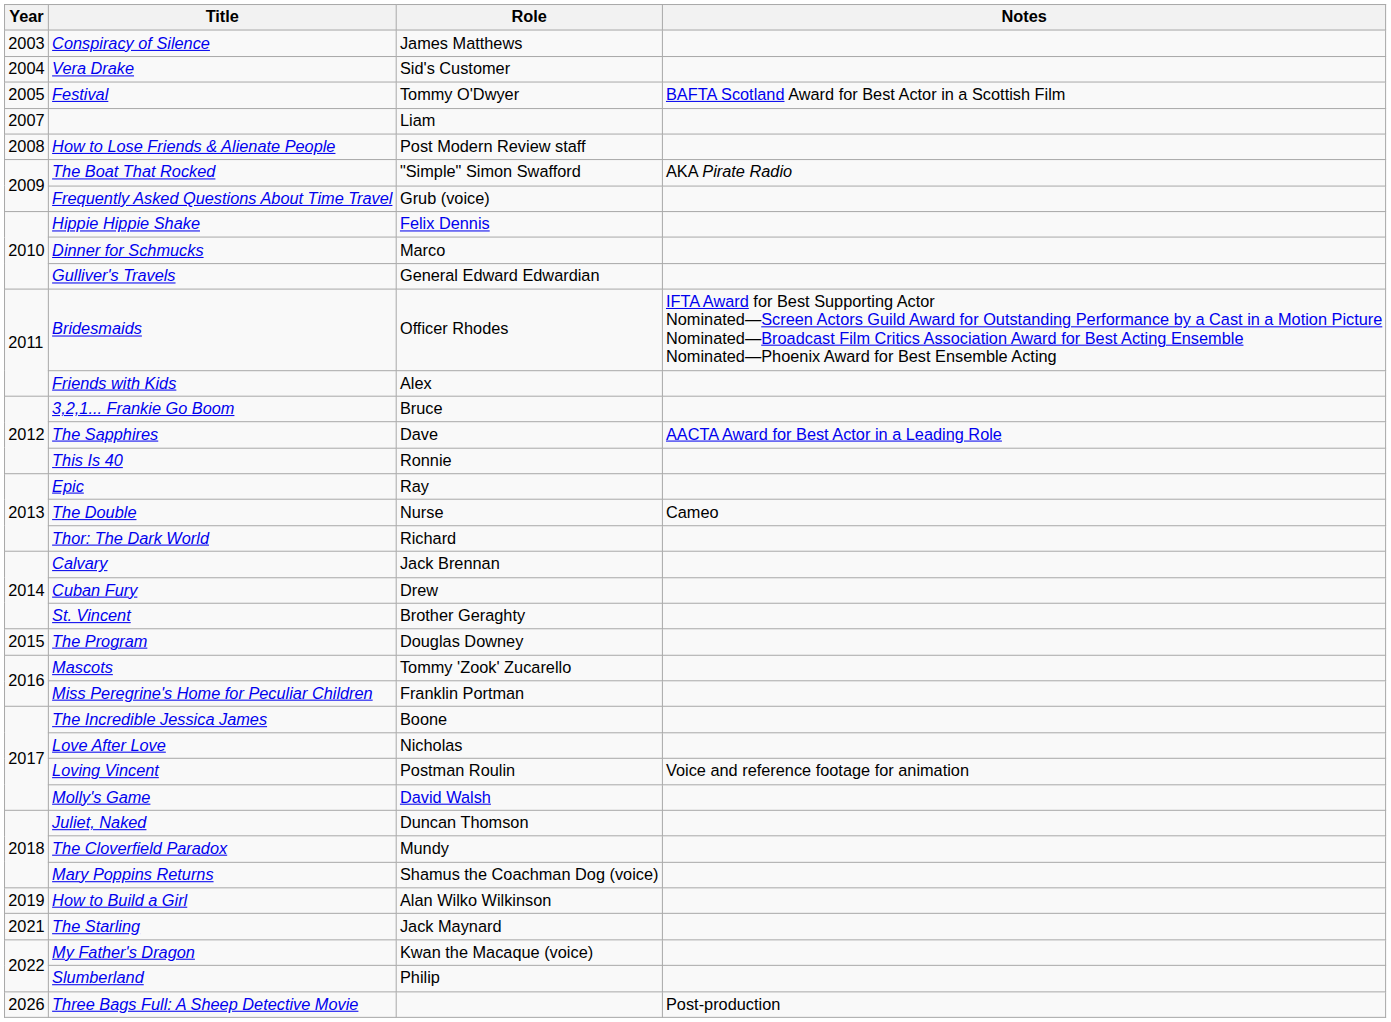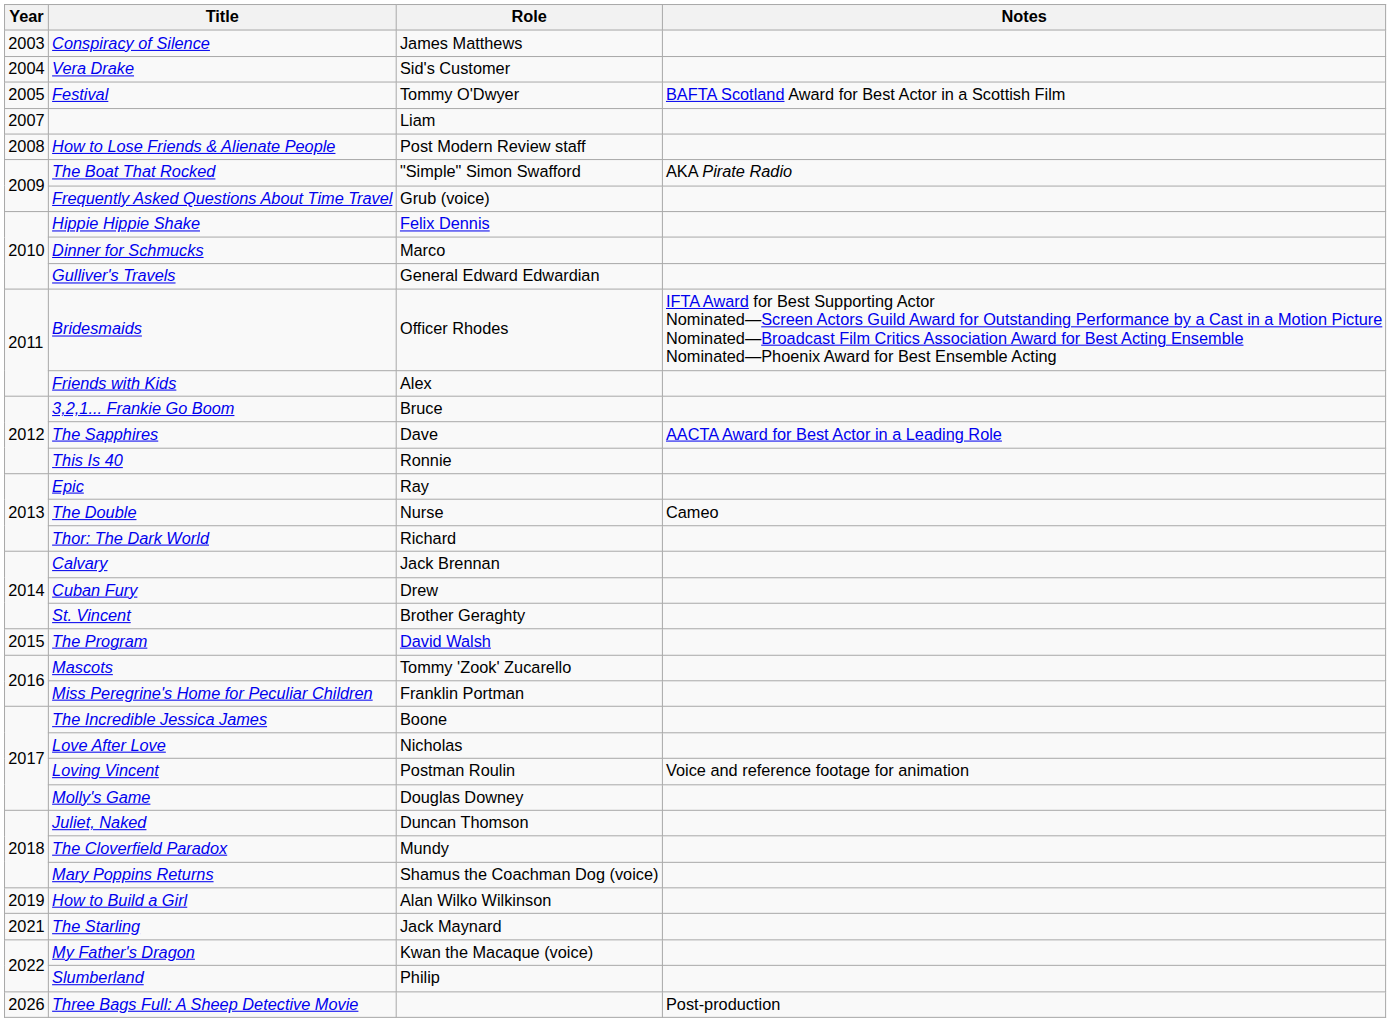 <table class="wikitable sortable">
 <tr>
 <th>Year</th>
 <th>Title</th>
 <th>Role</th>
 <th class="unsortable">Notes</th>
 </tr>
 <tr>
 <td>2003</td>
 <td><em><a href='#'>Conspiracy of Silence</a></em></td>
 <td>James Matthews</td>
 <td></td>
 </tr>
 <tr>
 <td>2004</td>
 <td><em><a href='#'>Vera Drake</a></em></td>
 <td>Sid's Customer</td>
 <td></td>
 </tr>
 <tr>
 <td>2005</td>
 <td><em><a href='#'>Festival</a></em></td>
 <td>Tommy O'Dwyer</td>
 <td><a href='#'>BAFTA Scotland</a> Award for Best Actor in a Scottish Film</td>
 </tr>
 <tr>
 <td>2007</td>
 <td><em></em></td>
 <td>Liam</td>
 <td></td>
 </tr>
 <tr>
 <td>2008</td>
 <td><em><a href='#'>How to Lose Friends & Alienate People</a></em></td>
 <td>Post Modern Review staff</td>
 <td></td>
 </tr>
 <tr>
 <td rowspan=2>2009</td>
 <td><em><a href='#'>The Boat That Rocked</a></em></td>
 <td>"Simple" Simon Swafford</td>
 <td>AKA <em>Pirate Radio</em></td>
 </tr>
 <tr>
 <td><em><a href='#'>Frequently Asked Questions About Time Travel</a></em></td>
 <td>Grub (voice)</td>
 <td></td>
 </tr>
 <tr>
 <td rowspan=3>2010</td>
 <td><em><a href='#'>Hippie Hippie Shake</a></em></td>
 <td><a href='#'>Felix Dennis</a></td>
 <td></td>
 </tr>
 <tr>
 <td><em><a href='#'>Dinner for Schmucks</a></em></td>
 <td>Marco</td>
 <td></td>
 </tr>
 <tr>
 <td><em><a href='#'>Gulliver's Travels</a></em></td>
 <td>General Edward Edwardian</td>
 <td></td>
 </tr>
 <tr>
 <td rowspan=2>2011</td>
 <td><em><a href='#'>Bridesmaids</a></em></td>
 <td>Officer Rhodes</td>
 <td><a href='#'>IFTA Award</a> for Best Supporting Actor<br>Nominated—<a href='#'>Screen Actors Guild Award for Outstanding Performance by a Cast in a Motion Picture</a><br>Nominated—<a href='#'>Broadcast Film Critics Association Award for Best Acting Ensemble</a><br>Nominated—Phoenix Award for Best Ensemble Acting</td>
 </tr>
 <tr>
 <td><em><a href='#'>Friends with Kids</a></em></td>
 <td>Alex</td>
 <td></td>
 </tr>
 <tr>
 <td rowspan=3>2012</td>
 <td><em><a href='#'>3,2,1... Frankie Go Boom</a></em></td>
 <td>Bruce</td>
 <td></td>
 </tr>
 <tr>
 <td><em><a href='#'>The Sapphires</a></em></td>
 <td>Dave</td>
 <td><a href='#'>AACTA Award for Best Actor in a Leading Role</a></td>
 </tr>
 <tr>
 <td><em><a href='#'>This Is 40</a></em></td>
 <td>Ronnie</td>
 <td></td>
 </tr>
 <tr>
 <td rowspan=3>2013</td>
 <td><em><a href='#'>Epic</a></em></td>
 <td>Ray</td>
 <td></td>
 </tr>
 <tr>
 <td><em><a href='#'>The Double</a></em></td>
 <td>Nurse</td>
 <td>Cameo</td>
 </tr>
 <tr>
 <td><em><a href='#'>Thor: The Dark World</a></em></td>
 <td>Richard</td>
 <td></td>
 </tr>
 <tr>
 <td rowspan=3>2014</td>
 <td><em><a href='#'>Calvary</a></em></td>
 <td>Jack Brennan</td>
 <td></td>
 </tr>
 <tr>
 <td><em><a href='#'>Cuban Fury</a></em></td>
 <td>Drew</td>
 <td></td>
 </tr>
 <tr>
 <td><em><a href='#'>St. Vincent</a></em></td>
 <td>Brother Geraghty</td>
 <td></td>
 </tr>
 <tr>
 <td>2015</td>
 <td><em><a href='#'>The Program</a></em></td>
-<td>Douglas Downey</td>
+<td><a href='#'>David Walsh</a></td>
 <td></td>
 </tr>
 <tr>
 <td rowspan=2>2016</td>
 <td><em><a href='#'>Mascots</a></em></td>
 <td>Tommy 'Zook' Zucarello</td>
 <td></td>
 </tr>
 <tr>
 <td><em><a href='#'>Miss Peregrine's Home for Peculiar Children</a></em></td>
 <td>Franklin Portman</td>
 <td></td>
 </tr>
 <tr>
 <td rowspan=4>2017</td>
 <td><em><a href='#'>The Incredible Jessica James</a></em></td>
 <td>Boone</td>
 <td></td>
 </tr>
 <tr>
 <td><em><a href='#'>Love After Love</a></em></td>
 <td>Nicholas</td>
 <td></td>
 </tr>
 <tr>
 <td><em><a href='#'>Loving Vincent</a></em></td>
 <td>Postman Roulin</td>
 <td>Voice and reference footage for animation</td>
 </tr>
 <tr>
 <td><em><a href='#'>Molly's Game</a></em></td>
-<td><a href='#'>David Walsh</a></td>
+<td>Douglas Downey</td>
 <td></td>
 </tr>
 <tr>
 <td rowspan=3>2018</td>
 <td><em><a href='#'>Juliet, Naked</a></em></td>
 <td>Duncan Thomson</td>
 <td></td>
 </tr>
 <tr>
 <td><em><a href='#'>The Cloverfield Paradox</a></em></td>
 <td>Mundy</td>
 <td></td>
 </tr>
 <tr>
 <td><em><a href='#'>Mary Poppins Returns</a></em></td>
 <td>Shamus the Coachman Dog (voice)</td>
 <td></td>
 </tr>
 <tr>
 <td>2019</td>
 <td><em><a href='#'>How to Build a Girl</a></em></td>
 <td>Alan Wilko Wilkinson</td>
 <td></td>
 </tr>
 <tr>
 <td>2021</td>
 <td><em><a href='#'>The Starling</a></em></td>
 <td>Jack Maynard</td>
 <td></td>
 </tr>
 <tr>
 <td rowspan="2">2022</td>
 <td><em><a href='#'>My Father's Dragon</a></em></td>
 <td>Kwan the Macaque (voice)</td>
 <td></td>
 </tr>
 <tr>
 <td><em><a href='#'>Slumberland</a></em></td>
 <td>Philip</td>
 <td></td>
 </tr>
 <tr>
 <td>2026</td>
 <td><em><a href='#'>Three Bags Full: A Sheep Detective Movie</a></em></td>
 <td></td>
 <td>Post-production</td>
 </tr>
 </table>
